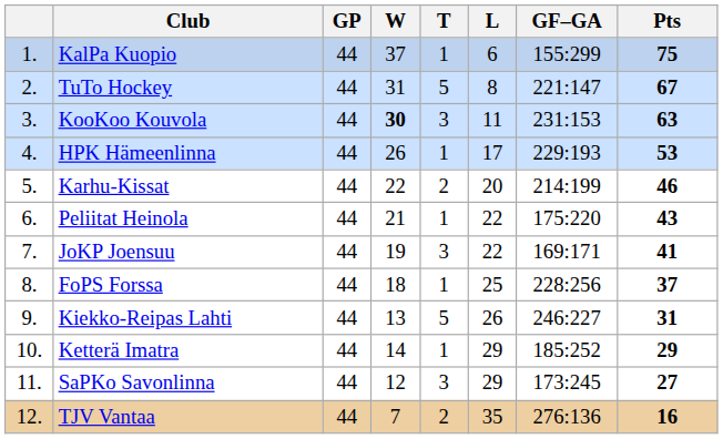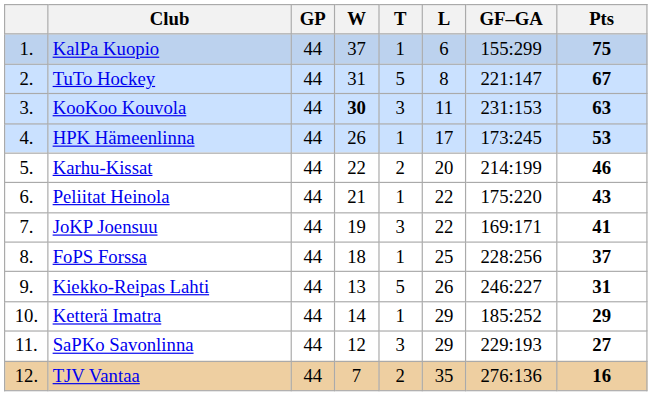 <table class="wikitable">
 <tr>
 <th width="30"></th>
 <th width="200">Club</th>
 <th width="30">GP</th>
 <th width="30">W</th>
 <th width="30">T</th>
 <th width="30">L</th>
 <th width="70">GF–GA</th>
 <th width="70">Pts</th>
 </tr>
 <tr bgcolor="#BCD2EE" align="center">
 <td>1.</td>
 <td align="left"><a href='#'>KalPa Kuopio</a></td>
 <td>44</td>
 <td>37</td>
 <td>1</td>
 <td>6</td>
 <td>155:299</td>
 <td><strong>75</strong></td>
 </tr>
 <tr bgcolor="#CAE1FF" align="center">
 <td>2.</td>
 <td align="left"><a href='#'>TuTo Hockey</a></td>
 <td>44</td>
 <td>31</td>
 <td>5</td>
 <td>8</td>
 <td>221:147</td>
 <td><strong>67</strong></td>
 </tr>
 <tr bgcolor="#CAE1FF" align="center">
 <td>3.</td>
 <td align="left"><a href='#'>KooKoo Kouvola</a></td>
 <td>44</td>
 <td><strong>30</strong></td>
 <td>3</td>
 <td>11</td>
 <td>231:153</td>
 <td><strong>63</strong></td>
 </tr>
 <tr bgcolor="#CAE1FF" align="center">
 <td>4.</td>
 <td align="left"><a href='#'>HPK Hämeenlinna</a></td>
 <td>44</td>
 <td>26</td>
 <td>1</td>
 <td>17</td>
-<td>229:193</td>
+<td>173:245</td>
 <td><strong>53</strong></td>
 </tr>
 <tr bgcolor="#FFFFFF" align="center">
 <td>5.</td>
 <td align="left"><a href='#'>Karhu-Kissat</a></td>
 <td>44</td>
 <td>22</td>
 <td>2</td>
 <td>20</td>
 <td>214:199</td>
 <td><strong>46</strong></td>
 </tr>
 <tr bgcolor="#FFFFFF" align="center">
 <td>6.</td>
 <td align="left"><a href='#'>Peliitat Heinola</a></td>
 <td>44</td>
 <td>21</td>
 <td>1</td>
 <td>22</td>
 <td>175:220</td>
 <td><strong>43</strong></td>
 </tr>
 <tr bgcolor="#FFFFFF" align="center">
 <td>7.</td>
 <td align="left"><a href='#'>JoKP Joensuu</a></td>
 <td>44</td>
 <td>19</td>
 <td>3</td>
 <td>22</td>
 <td>169:171</td>
 <td><strong>41</strong></td>
 </tr>
 <tr bgcolor="#FFFFFF" align="center">
 <td>8.</td>
 <td align="left"><a href='#'>FoPS Forssa</a></td>
 <td>44</td>
 <td>18</td>
 <td>1</td>
 <td>25</td>
 <td>228:256</td>
 <td><strong>37</strong></td>
 </tr>
 <tr bgcolor="#FFFFFF" align="center">
 <td>9.</td>
 <td align="left"><a href='#'>Kiekko-Reipas Lahti</a></td>
 <td>44</td>
 <td>13</td>
 <td>5</td>
 <td>26</td>
 <td>246:227</td>
 <td><strong>31</strong></td>
 </tr>
 <tr bgcolor="#FFFFFF" align="center">
 <td>10.</td>
 <td align="left"><a href='#'>Ketterä Imatra</a></td>
 <td>44</td>
 <td>14</td>
 <td>1</td>
 <td>29</td>
 <td>185:252</td>
 <td><strong>29</strong></td>
 </tr>
 <tr bgcolor="#FFFFFF" align="center">
 <td>11.</td>
 <td align="left"><a href='#'>SaPKo Savonlinna</a></td>
 <td>44</td>
 <td>12</td>
 <td>3</td>
 <td>29</td>
-<td>173:245</td>
+<td>229:193</td>
 <td><strong>27</strong></td>
 </tr>
 <tr bgcolor="#EECFA1" align="center">
 <td>12.</td>
 <td align="left"><a href='#'>TJV Vantaa</a></td>
 <td>44</td>
 <td>7</td>
 <td>2</td>
 <td>35</td>
 <td>276:136</td>
 <td><strong>16</strong></td>
 </tr>
 </table>
